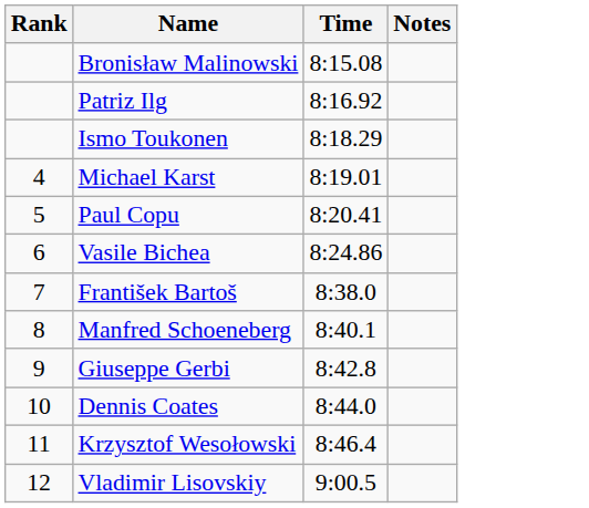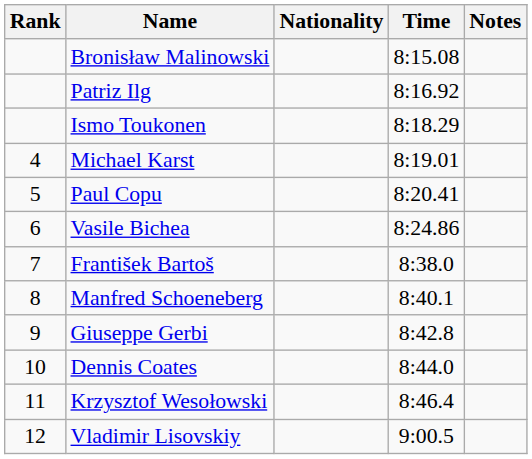 <table class="wikitable sortable" style="text-align:center">
 <tr>
 <th>Rank</th>
 <th>Name</th>
+<th>Nationality</th>
 <th>Time</th>
 <th>Notes</th>
 </tr>
 <tr>
 <td></td>
 <td align=left><a href='#'>Bronisław Malinowski</a></td>
+<td align=left></td>
 <td>8:15.08</td>
 <td></td>
 </tr>
 <tr>
 <td></td>
 <td align=left><a href='#'>Patriz Ilg</a></td>
+<td align=left></td>
 <td>8:16.92</td>
 <td></td>
 </tr>
 <tr>
 <td></td>
 <td align=left><a href='#'>Ismo Toukonen</a></td>
+<td align=left></td>
 <td>8:18.29</td>
 <td></td>
 </tr>
 <tr>
 <td>4</td>
 <td align=left><a href='#'>Michael Karst</a></td>
+<td align=left></td>
 <td>8:19.01</td>
 <td></td>
 </tr>
 <tr>
 <td>5</td>
 <td align=left><a href='#'>Paul Copu</a></td>
+<td align=left></td>
 <td>8:20.41</td>
 <td></td>
 </tr>
 <tr>
 <td>6</td>
 <td align=left><a href='#'>Vasile Bichea</a></td>
+<td align=left></td>
 <td>8:24.86</td>
 <td></td>
 </tr>
 <tr>
 <td>7</td>
 <td align=left><a href='#'>František Bartoš</a></td>
+<td align=left></td>
 <td>8:38.0</td>
 <td></td>
 </tr>
 <tr>
 <td>8</td>
 <td align=left><a href='#'>Manfred Schoeneberg</a></td>
+<td align=left></td>
 <td>8:40.1</td>
 <td></td>
 </tr>
 <tr>
 <td>9</td>
 <td align=left><a href='#'>Giuseppe Gerbi</a></td>
+<td align=left></td>
 <td>8:42.8</td>
 <td></td>
 </tr>
 <tr>
 <td>10</td>
 <td align=left><a href='#'>Dennis Coates</a></td>
+<td align=left></td>
 <td>8:44.0</td>
 <td></td>
 </tr>
 <tr>
 <td>11</td>
 <td align=left><a href='#'>Krzysztof Wesołowski</a></td>
+<td align=left></td>
 <td>8:46.4</td>
 <td></td>
 </tr>
 <tr>
 <td>12</td>
 <td align=left><a href='#'>Vladimir Lisovskiy</a></td>
+<td align=left></td>
 <td>9:00.5</td>
 <td></td>
 </tr>
 </table>
